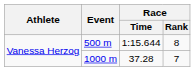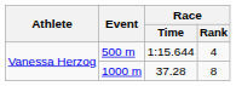 <table class="wikitable" style="font-size:90%; text-align:center">
 <tr>
 <th rowspan=2>Athlete</th>
 <th rowspan=2>Event</th>
 <th colspan="2">Race</th>
 </tr>
 <tr style="font-size:95%">
 <th>Time</th>
 <th>Rank</th>
 </tr>
 <tr>
 <td align=left rowspan=2><a href='#'>Vanessa Herzog</a></td>
 <td align=left><a href='#'>500 m</a></td>
 <td>1:15.644</td>
-<td>8</td>
+<td>4</td>
 </tr>
 <tr>
 <td align=left><a href='#'>1000 m</a></td>
 <td>37.28</td>
-<td>7</td>
+<td>8</td>
 </tr>
 </table>
